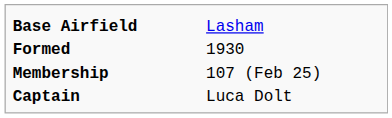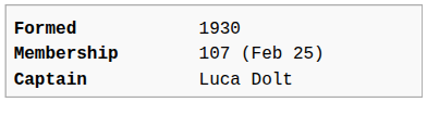 <table class="infobox" style="width: 24em;">
 <tr>
 <td colspan="2" style="text-align:left;font-size:smaller;"></td>
-</tr>
-<tr>
-<td><strong>Base Airfield</strong></td>
-<td><a href='#'>Lasham</a></td>
 </tr>
 <tr>
 <td><strong>Formed</strong></td>
 <td>1930</td>
 </tr>
 <tr>
 <td><strong>Membership</strong></td>
 <td>107 (Feb 25)</td>
 </tr>
 <tr>
 <td><strong>Captain</strong></td>
 <td>Luca Dolt</td>
 </tr>
 </table>
